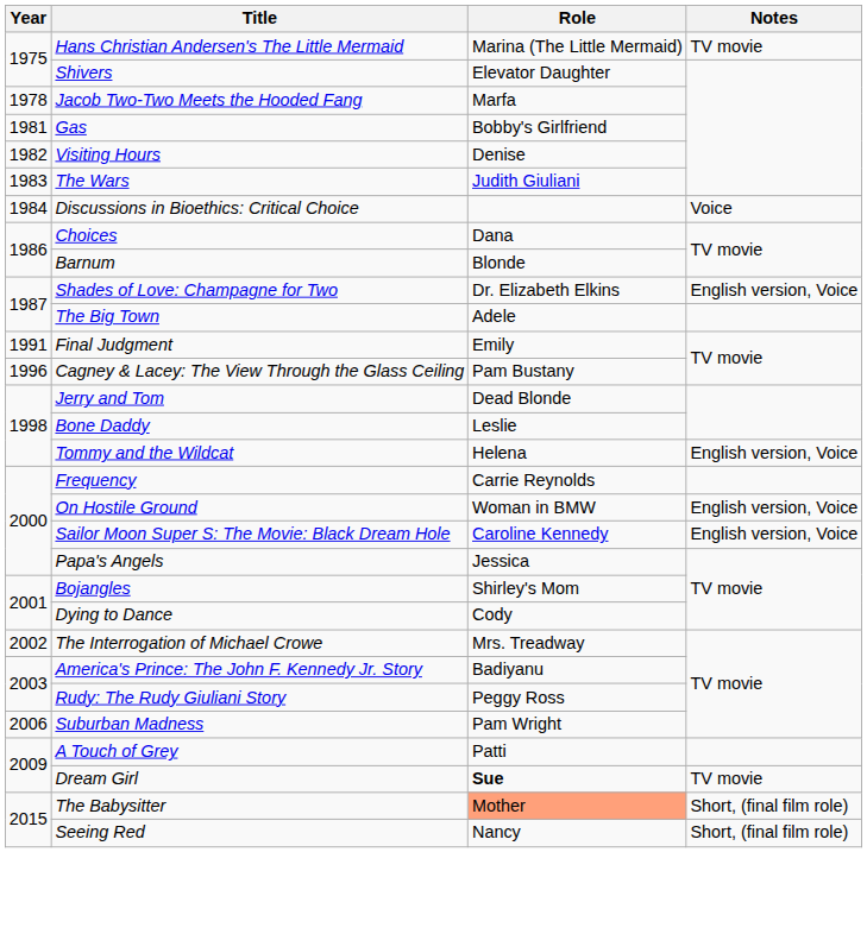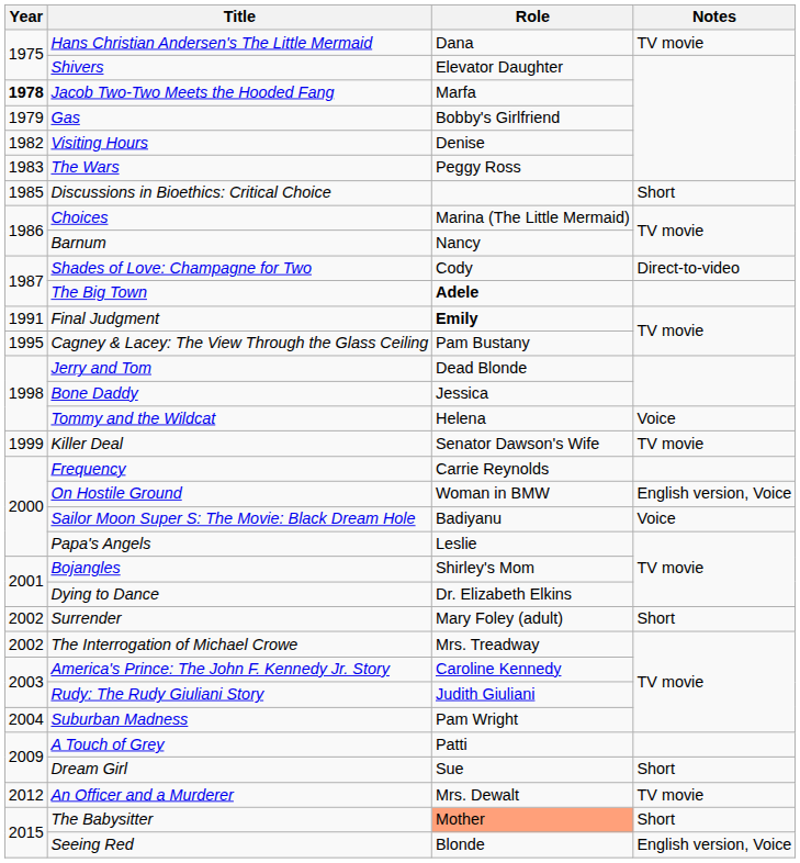 <table class="wikitable sortable">
 <tr>
 <th>Year</th>
 <th>Title</th>
 <th>Role</th>
 <th class="unsortable">Notes</th>
 </tr>
 <tr>
 <td rowspan="2">1975</td>
 <td><em><a href='#'>Hans Christian Andersen's The Little Mermaid</a></em></td>
-<td>Marina (The Little Mermaid)</td>
+<td>Dana</td>
 <td>TV movie</td>
 </tr>
 <tr>
 <td><em><a href='#'>Shivers</a></em></td>
 <td>Elevator Daughter</td>
 <td rowspan="5"></td>
 </tr>
 <tr>
-<td>1978</td>
+<td><strong>1978</strong></td>
 <td><em><a href='#'>Jacob Two-Two Meets the Hooded Fang</a></em></td>
 <td>Marfa</td>
 </tr>
 <tr>
-<td>1981</td>
+<td>1979</td>
 <td><em><a href='#'>Gas</a></em></td>
 <td>Bobby's Girlfriend</td>
 </tr>
 <tr>
 <td>1982</td>
 <td><em><a href='#'>Visiting Hours</a></em></td>
 <td>Denise</td>
 </tr>
 <tr>
 <td>1983</td>
 <td data-sort-value="Wars, The"><em><a href='#'>The Wars</a></em></td>
-<td><a href='#'>Judith Giuliani</a></td>
+<td>Peggy Ross</td>
 </tr>
 <tr>
-<td>1984</td>
+<td>1985</td>
 <td><em>Discussions in Bioethics: Critical Choice</em></td>
 <td></td>
-<td>Voice</td>
+<td>Short</td>
 </tr>
 <tr>
 <td rowspan="2">1986</td>
 <td><em><a href='#'>Choices</a></em></td>
-<td>Dana</td>
+<td>Marina (The Little Mermaid)</td>
 <td rowspan="2">TV movie</td>
 </tr>
 <tr>
 <td><em>Barnum</em></td>
-<td>Blonde</td>
+<td>Nancy</td>
 </tr>
 <tr>
 <td rowspan="2">1987</td>
 <td><em><a href='#'>Shades of Love: Champagne for Two</a></em></td>
-<td>Dr. Elizabeth Elkins</td>
-<td>English version, Voice</td>
+<td>Cody</td>
+<td>Direct-to-video</td>
 </tr>
 <tr>
 <td data-sort-value="Big Town, The"><em><a href='#'>The Big Town</a></em></td>
-<td>Adele</td>
+<td><strong>Adele</strong></td>
 <td></td>
 </tr>
 <tr>
 <td>1991</td>
 <td><em>Final Judgment</em></td>
-<td>Emily</td>
+<td><strong>Emily</strong></td>
 <td rowspan="2">TV movie</td>
 </tr>
 <tr>
-<td>1996</td>
+<td>1995</td>
 <td><em>Cagney & Lacey: The View Through the Glass Ceiling</em></td>
 <td>Pam Bustany</td>
 </tr>
 <tr>
 <td rowspan="3">1998</td>
 <td><em><a href='#'>Jerry and Tom</a></em></td>
 <td>Dead Blonde</td>
 <td rowspan="2"></td>
 </tr>
 <tr>
 <td><em><a href='#'>Bone Daddy</a></em></td>
-<td>Leslie</td>
+<td>Jessica</td>
 </tr>
 <tr>
 <td><em><a href='#'>Tommy and the Wildcat</a></em></td>
 <td>Helena</td>
-<td>English version, Voice</td>
+<td>Voice</td>
+</tr>
+<tr>
+<td>1999</td>
+<td><em>Killer Deal</em></td>
+<td>Senator Dawson's Wife</td>
+<td>TV movie</td>
 </tr>
 <tr>
 <td rowspan="4">2000</td>
 <td><em><a href='#'>Frequency</a></em></td>
 <td>Carrie Reynolds</td>
 <td></td>
 </tr>
 <tr>
 <td><em><a href='#'>On Hostile Ground</a></em></td>
 <td>Woman in BMW</td>
 <td>English version, Voice</td>
 </tr>
 <tr>
 <td><em><a href='#'>Sailor Moon Super S: The Movie: Black Dream Hole</a></em></td>
-<td><a href='#'>Caroline Kennedy</a></td>
-<td>English version, Voice</td>
+<td>Badiyanu</td>
+<td>Voice</td>
 </tr>
 <tr>
 <td><em>Papa's Angels</em></td>
-<td>Jessica</td>
+<td>Leslie</td>
 <td rowspan="3">TV movie</td>
 </tr>
 <tr>
 <td rowspan="2">2001</td>
 <td><em><a href='#'>Bojangles</a></em></td>
 <td>Shirley's Mom</td>
 </tr>
 <tr>
 <td><em>Dying to Dance</em></td>
-<td>Cody</td>
+<td>Dr. Elizabeth Elkins</td>
+</tr>
+<tr>
+<td>2002</td>
+<td><em>Surrender</em></td>
+<td>Mary Foley (adult)</td>
+<td>Short</td>
 </tr>
 <tr>
 <td>2002</td>
 <td data-sort-value="Interrogation of Michael Crowe, The"><em>The Interrogation of Michael Crowe</em></td>
 <td>Mrs. Treadway</td>
 <td rowspan="4">TV movie</td>
 </tr>
 <tr>
 <td rowspan="2">2003</td>
 <td><em><a href='#'>America's Prince: The John F. Kennedy Jr. Story</a></em></td>
-<td>Badiyanu</td>
+<td><a href='#'>Caroline Kennedy</a></td>
 </tr>
 <tr>
 <td><em><a href='#'>Rudy: The Rudy Giuliani Story</a></em></td>
-<td>Peggy Ross</td>
+<td><a href='#'>Judith Giuliani</a></td>
 </tr>
 <tr>
-<td>2006</td>
+<td>2004</td>
 <td><em><a href='#'>Suburban Madness</a></em></td>
 <td>Pam Wright</td>
 </tr>
 <tr>
 <td rowspan="2">2009</td>
 <td data-sort-value="Touch of Grey, A"><em><a href='#'>A Touch of Grey</a></em></td>
 <td>Patti</td>
 <td></td>
 </tr>
 <tr>
 <td><em>Dream Girl</em></td>
-<td><strong>Sue</strong></td>
+<td>Sue</td>
+<td>Short</td>
+</tr>
+<tr>
+<td>2012</td>
+<td><em><a href='#'>An Officer and a Murderer</a></em></td>
+<td>Mrs. Dewalt</td>
 <td>TV movie</td>
 </tr>
 <tr>
 <td rowspan="2">2015</td>
 <td data-sort-value="Babysitter, The"><em>The Babysitter</em></td>
 <td style="background: lightsalmon;">Mother</td>
-<td>Short, (final film role)</td>
+<td>Short</td>
 </tr>
 <tr>
 <td><em>Seeing Red</em></td>
-<td>Nancy</td>
-<td>Short, (final film role)</td>
+<td>Blonde</td>
+<td>English version, Voice</td>
 </tr>
 </table>
